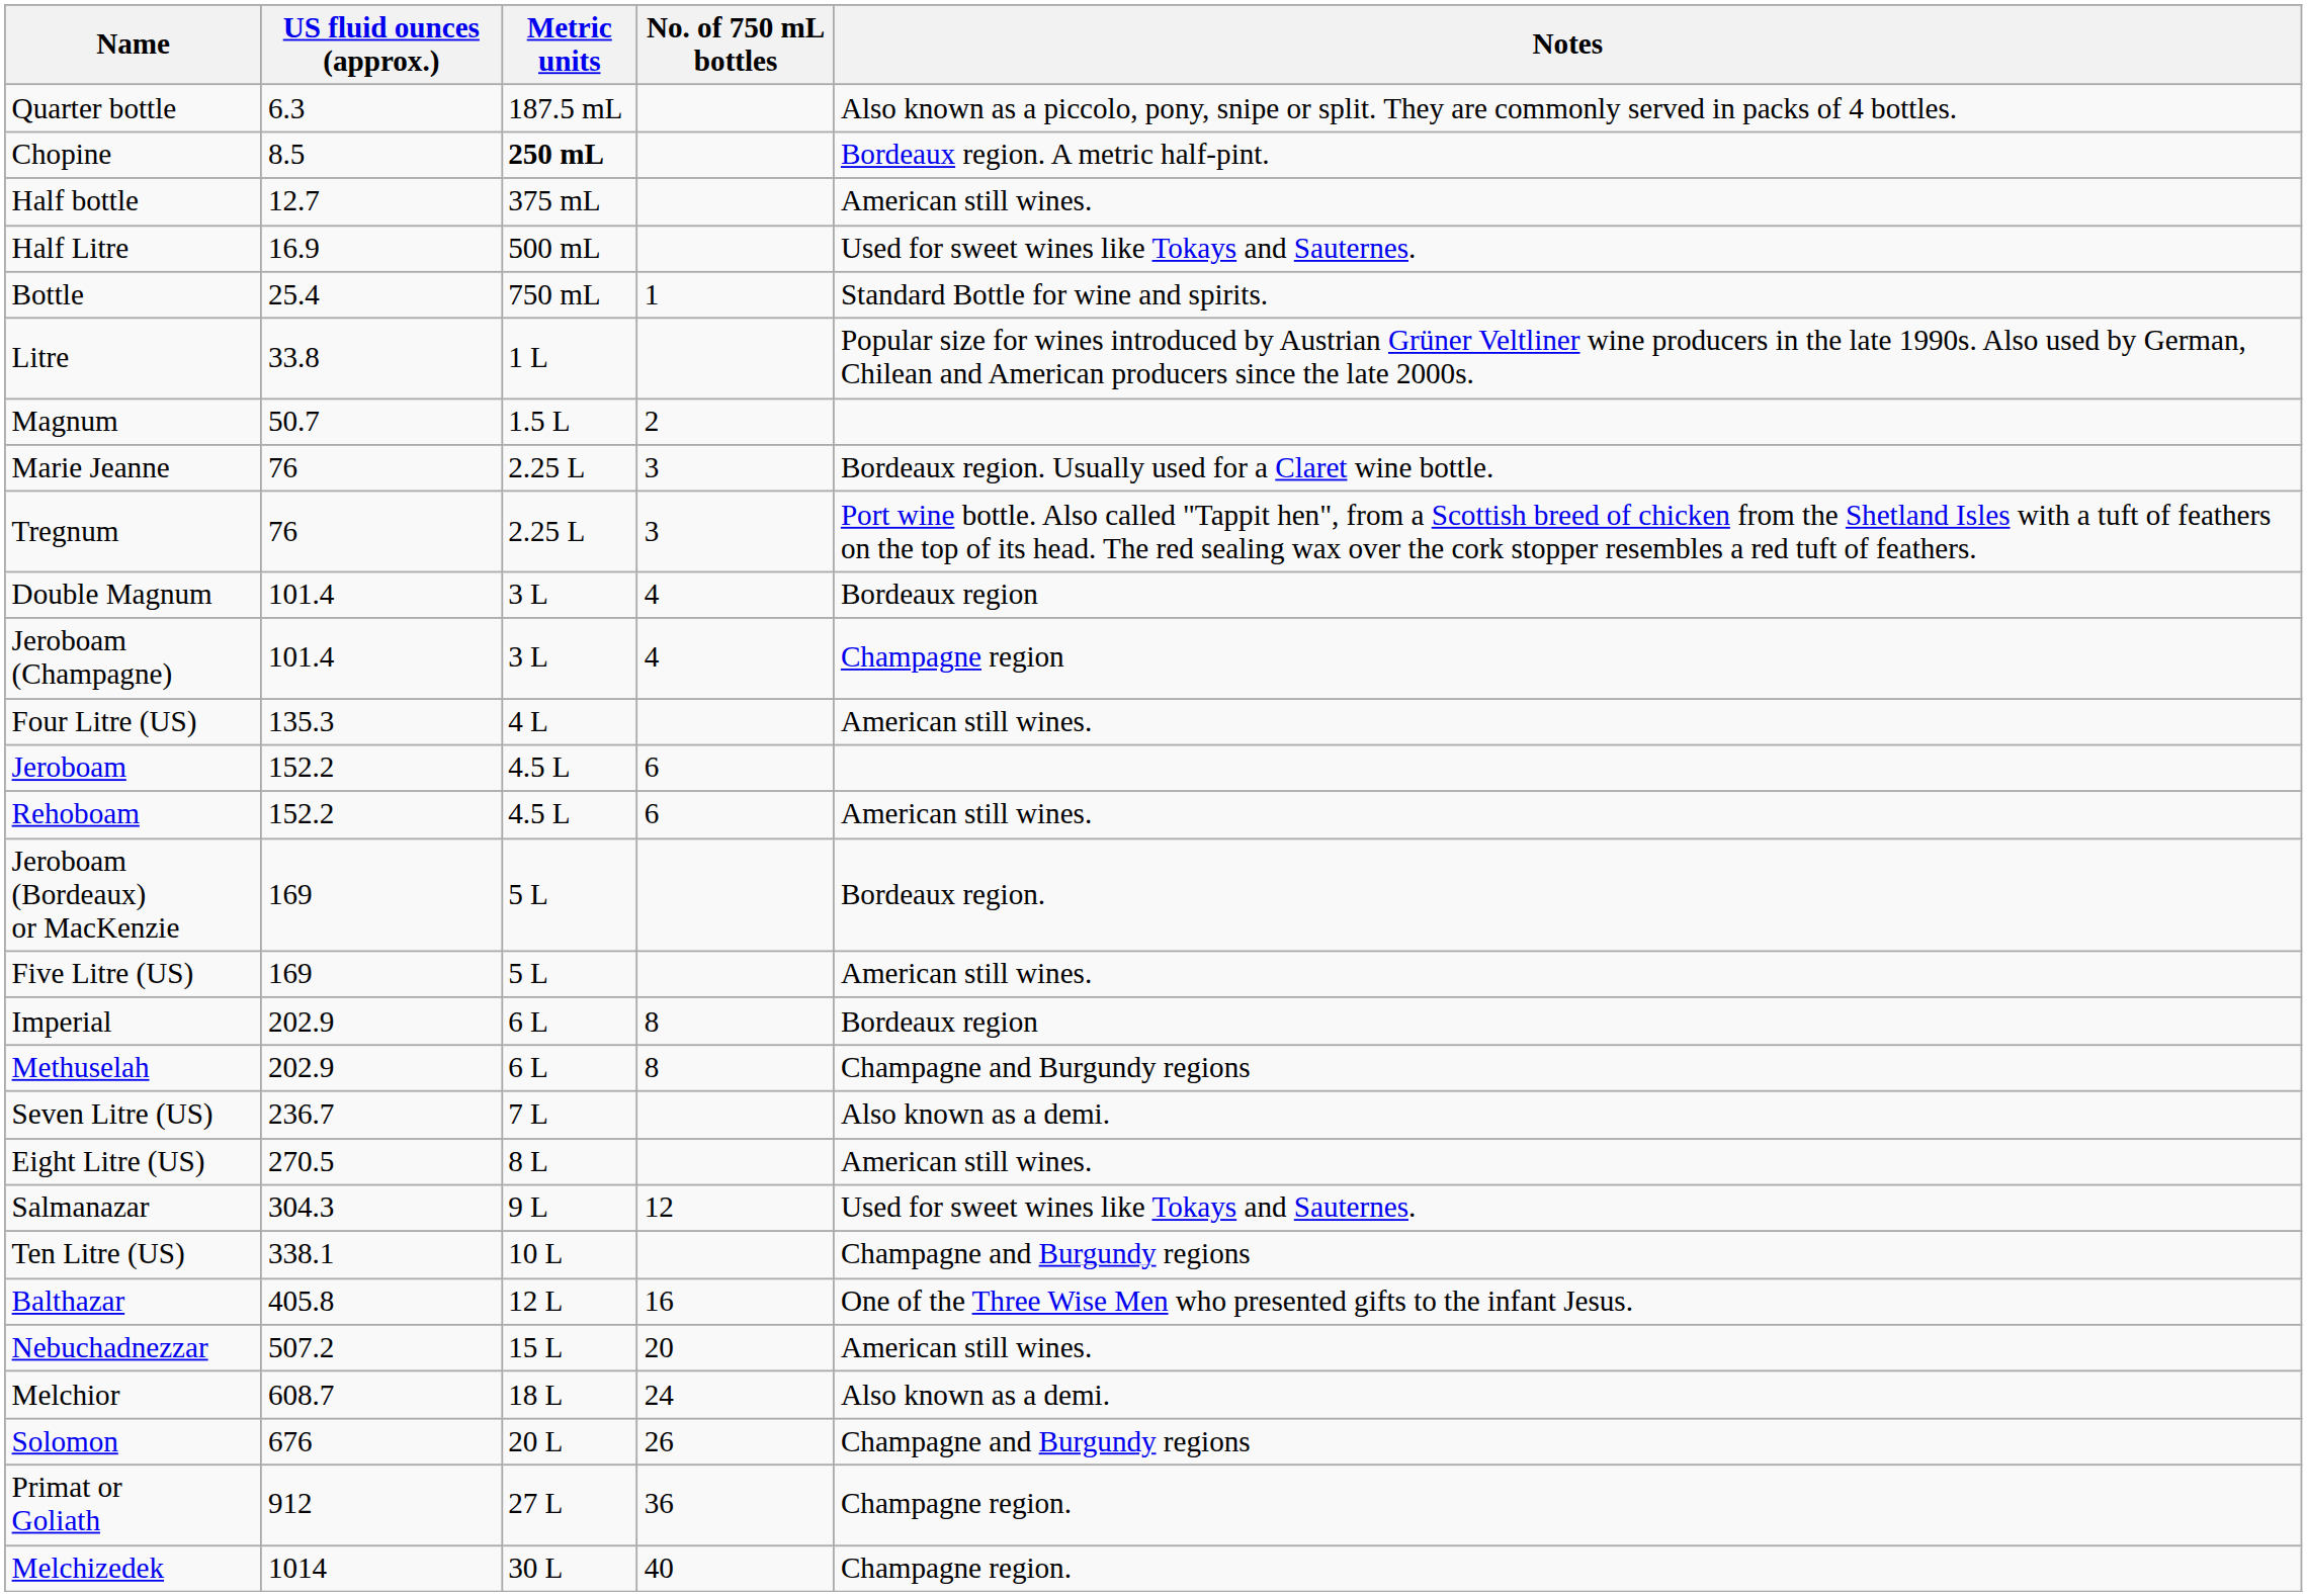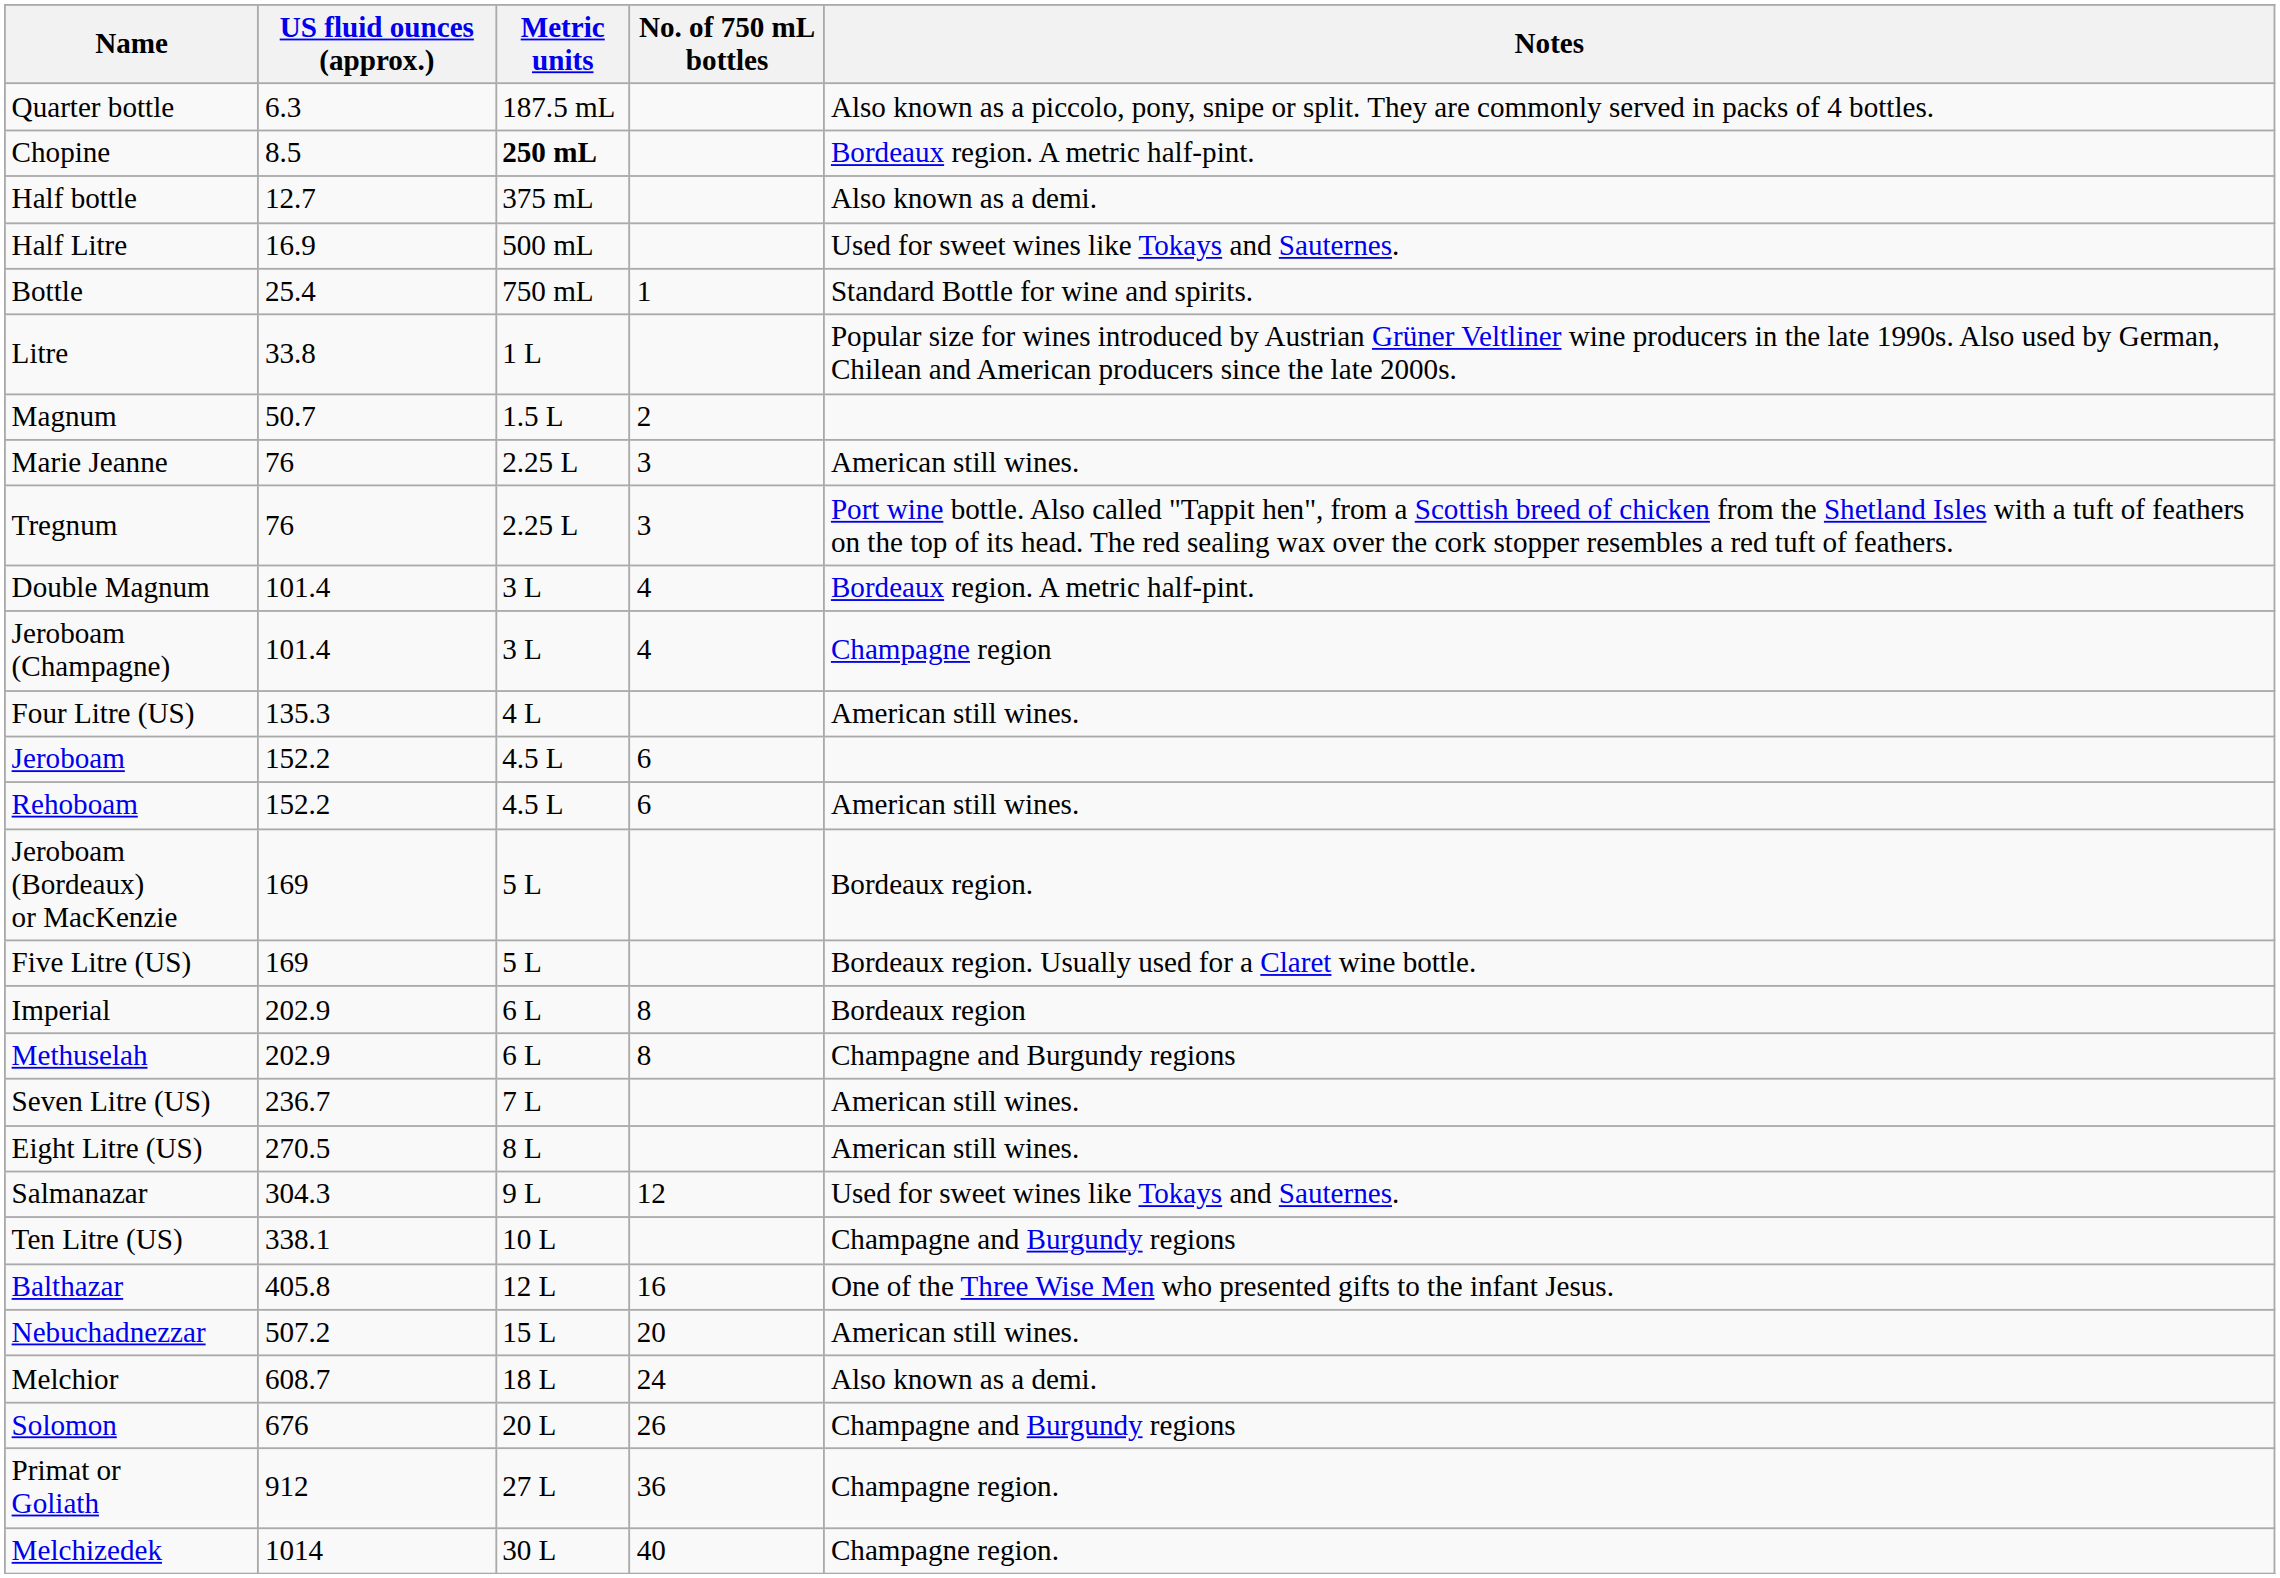 <table class="wikitable">
 <tr>
 <th>Name</th>
 <th><a href='#'>US fluid ounces</a> (approx.)</th>
 <th><a href='#'>Metric units</a></th>
 <th>No. of 750 mL bottles</th>
 <th>Notes</th>
 </tr>
 <tr>
 <td>Quarter bottle</td>
 <td>6.3</td>
 <td>187.5 mL</td>
 <td></td>
 <td>Also known as a piccolo, pony, snipe or split. They are commonly served in packs of 4 bottles.</td>
 </tr>
 <tr>
 <td>Chopine</td>
 <td>8.5</td>
 <td><strong>250 mL</strong></td>
 <td></td>
 <td><a href='#'>Bordeaux</a> region. A metric half-pint.</td>
 </tr>
 <tr>
 <td>Half bottle</td>
 <td>12.7</td>
 <td>375 mL</td>
 <td></td>
-<td>American still wines.</td>
+<td>Also known as a demi.</td>
 </tr>
 <tr>
 <td>Half Litre</td>
 <td>16.9</td>
 <td>500 mL</td>
 <td></td>
 <td>Used for sweet wines like <a href='#'>Tokays</a> and <a href='#'>Sauternes</a>.</td>
 </tr>
 <tr>
 <td>Bottle</td>
 <td>25.4</td>
 <td>750 mL</td>
 <td>1</td>
 <td>Standard Bottle for wine and spirits.</td>
 </tr>
 <tr>
 <td>Litre</td>
 <td>33.8</td>
 <td>1 L</td>
 <td></td>
 <td>Popular size for wines introduced by Austrian <a href='#'>Grüner Veltliner</a> wine producers in the late 1990s. Also used by German, Chilean and American producers since the late 2000s.</td>
 </tr>
 <tr>
 <td>Magnum</td>
 <td>50.7</td>
 <td>1.5 L</td>
 <td>2</td>
 <td></td>
 </tr>
 <tr>
 <td>Marie Jeanne</td>
 <td>76</td>
 <td>2.25 L</td>
 <td>3</td>
-<td>Bordeaux region. Usually used for a <a href='#'>Claret</a> wine bottle.</td>
+<td>American still wines.</td>
 </tr>
 <tr>
 <td>Tregnum</td>
 <td>76</td>
 <td>2.25 L</td>
 <td>3</td>
 <td><a href='#'>Port wine</a> bottle. Also called "Tappit hen", from a <a href='#'>Scottish breed of chicken</a> from the <a href='#'>Shetland Isles</a> with a tuft of feathers on the top of its head. The red sealing wax over the cork stopper resembles a red tuft of feathers.</td>
 </tr>
 <tr>
 <td>Double Magnum</td>
 <td>101.4</td>
 <td>3 L</td>
 <td>4</td>
-<td>Bordeaux region</td>
+<td><a href='#'>Bordeaux</a> region. A metric half-pint.</td>
 </tr>
 <tr>
 <td>Jeroboam (Champagne)</td>
 <td>101.4</td>
 <td>3 L</td>
 <td>4</td>
 <td><a href='#'>Champagne</a> region</td>
 </tr>
 <tr>
 <td>Four Litre (US)</td>
 <td>135.3</td>
 <td>4 L</td>
 <td></td>
 <td>American still wines.</td>
 </tr>
 <tr>
 <td><a href='#'>Jeroboam</a></td>
 <td>152.2</td>
 <td>4.5 L</td>
 <td>6</td>
 <td></td>
 </tr>
 <tr>
 <td><a href='#'>Rehoboam</a></td>
 <td>152.2</td>
 <td>4.5 L</td>
 <td>6</td>
 <td>American still wines.</td>
 </tr>
 <tr>
 <td>Jeroboam (Bordeaux)<br> or MacKenzie</td>
 <td>169</td>
 <td>5 L</td>
 <td></td>
 <td>Bordeaux region.</td>
 </tr>
 <tr>
 <td>Five Litre (US)</td>
 <td>169</td>
 <td>5 L</td>
 <td></td>
-<td>American still wines.</td>
+<td>Bordeaux region. Usually used for a <a href='#'>Claret</a> wine bottle.</td>
 </tr>
 <tr>
 <td>Imperial</td>
 <td>202.9</td>
 <td>6 L</td>
 <td>8</td>
 <td>Bordeaux region</td>
 </tr>
 <tr>
 <td><a href='#'>Methuselah</a></td>
 <td>202.9</td>
 <td>6 L</td>
 <td>8</td>
 <td>Champagne and Burgundy regions</td>
 </tr>
 <tr>
 <td>Seven Litre (US)</td>
 <td>236.7</td>
 <td>7 L</td>
 <td></td>
-<td>Also known as a demi.</td>
+<td>American still wines.</td>
 </tr>
 <tr>
 <td>Eight Litre (US)</td>
 <td>270.5</td>
 <td>8 L</td>
 <td></td>
 <td>American still wines.</td>
 </tr>
 <tr>
 <td>Salmanazar</td>
 <td>304.3</td>
 <td>9 L</td>
 <td>12</td>
 <td>Used for sweet wines like <a href='#'>Tokays</a> and <a href='#'>Sauternes</a>.</td>
 </tr>
 <tr>
 <td>Ten Litre (US)</td>
 <td>338.1</td>
 <td>10 L</td>
 <td></td>
 <td>Champagne and <a href='#'>Burgundy</a> regions</td>
 </tr>
 <tr>
 <td><a href='#'>Balthazar</a></td>
 <td>405.8</td>
 <td>12 L</td>
 <td>16</td>
 <td>One of the <a href='#'>Three Wise Men</a> who presented gifts to the infant Jesus.</td>
 </tr>
 <tr>
 <td><a href='#'>Nebuchadnezzar</a></td>
 <td>507.2</td>
 <td>15 L</td>
 <td>20</td>
 <td>American still wines.</td>
 </tr>
 <tr>
 <td>Melchior</td>
 <td>608.7</td>
 <td>18 L</td>
 <td>24</td>
 <td>Also known as a demi.</td>
 </tr>
 <tr>
 <td><a href='#'>Solomon</a></td>
 <td>676</td>
 <td>20 L</td>
 <td>26</td>
 <td>Champagne and <a href='#'>Burgundy</a> regions</td>
 </tr>
 <tr>
 <td>Primat or<br><a href='#'>Goliath</a></td>
 <td>912</td>
 <td>27 L</td>
 <td>36</td>
 <td>Champagne region.</td>
 </tr>
 <tr>
 <td><a href='#'>Melchizedek</a></td>
 <td>1014</td>
 <td>30 L</td>
 <td>40</td>
 <td>Champagne region.</td>
 </tr>
 <tr>
 </tr>
 </table>
